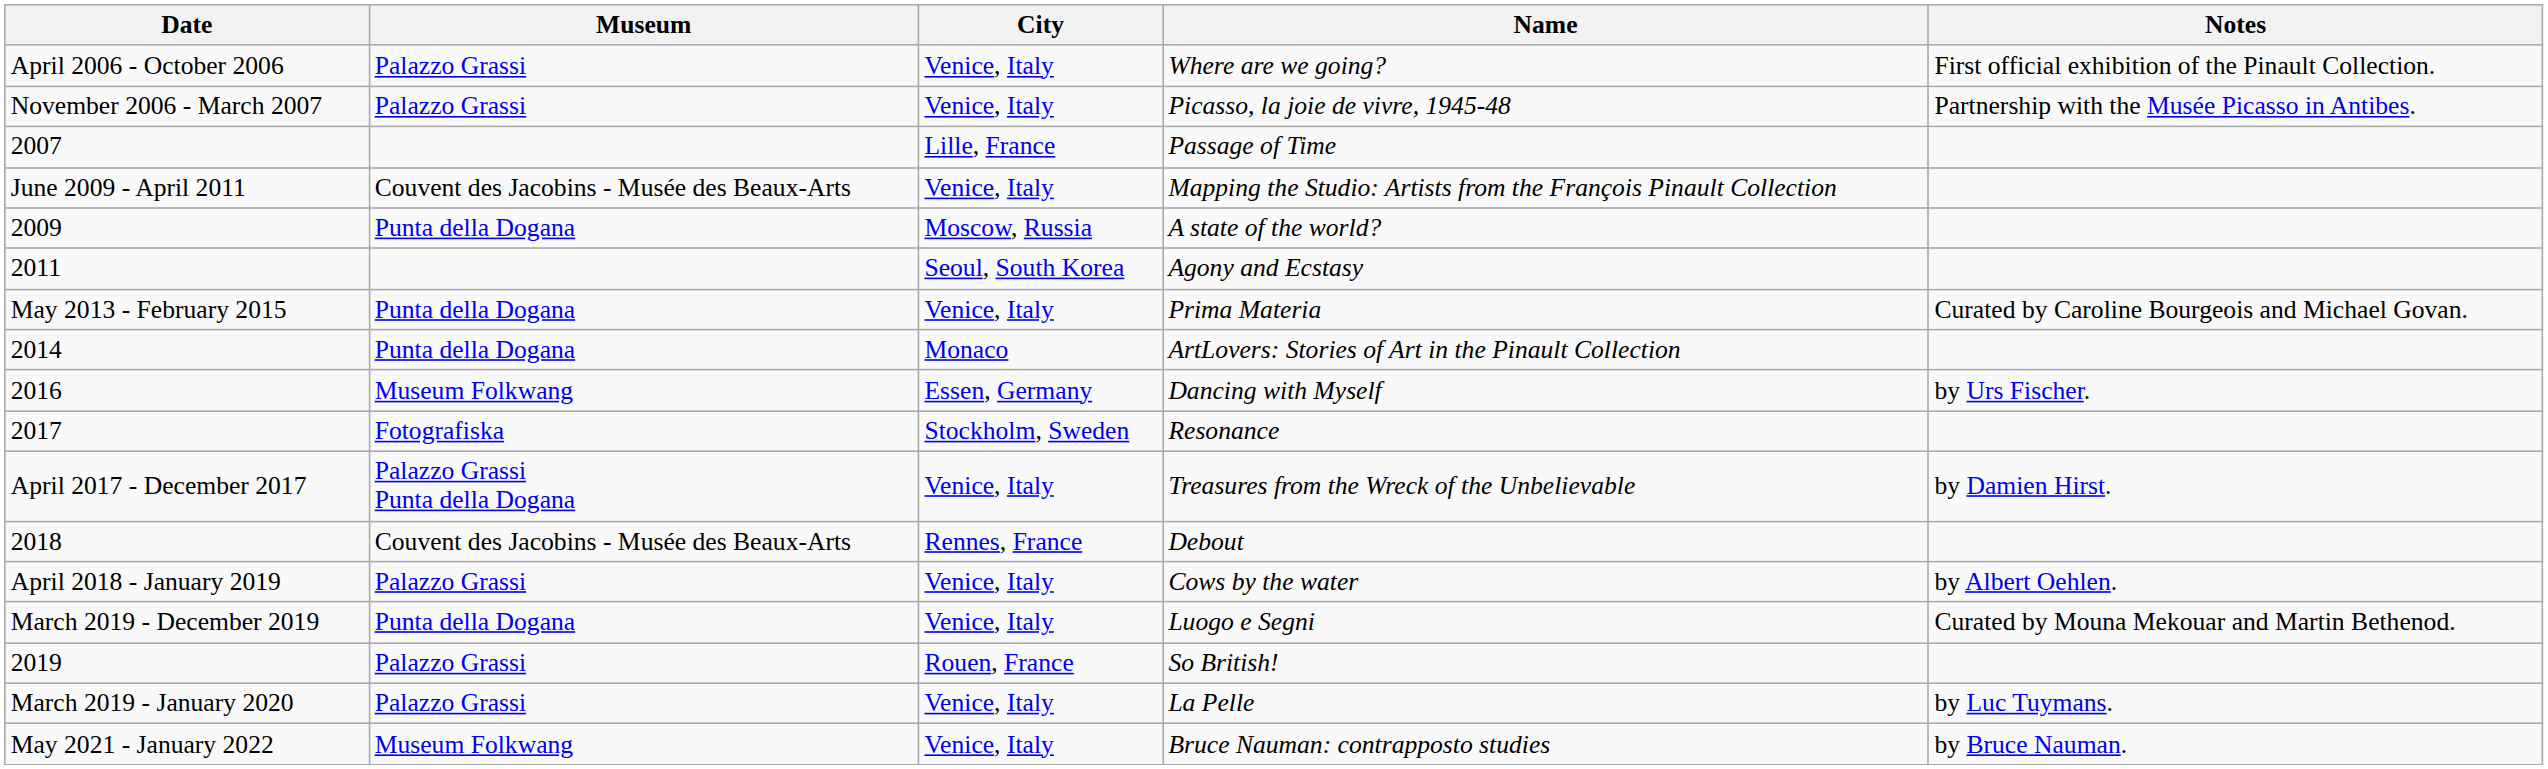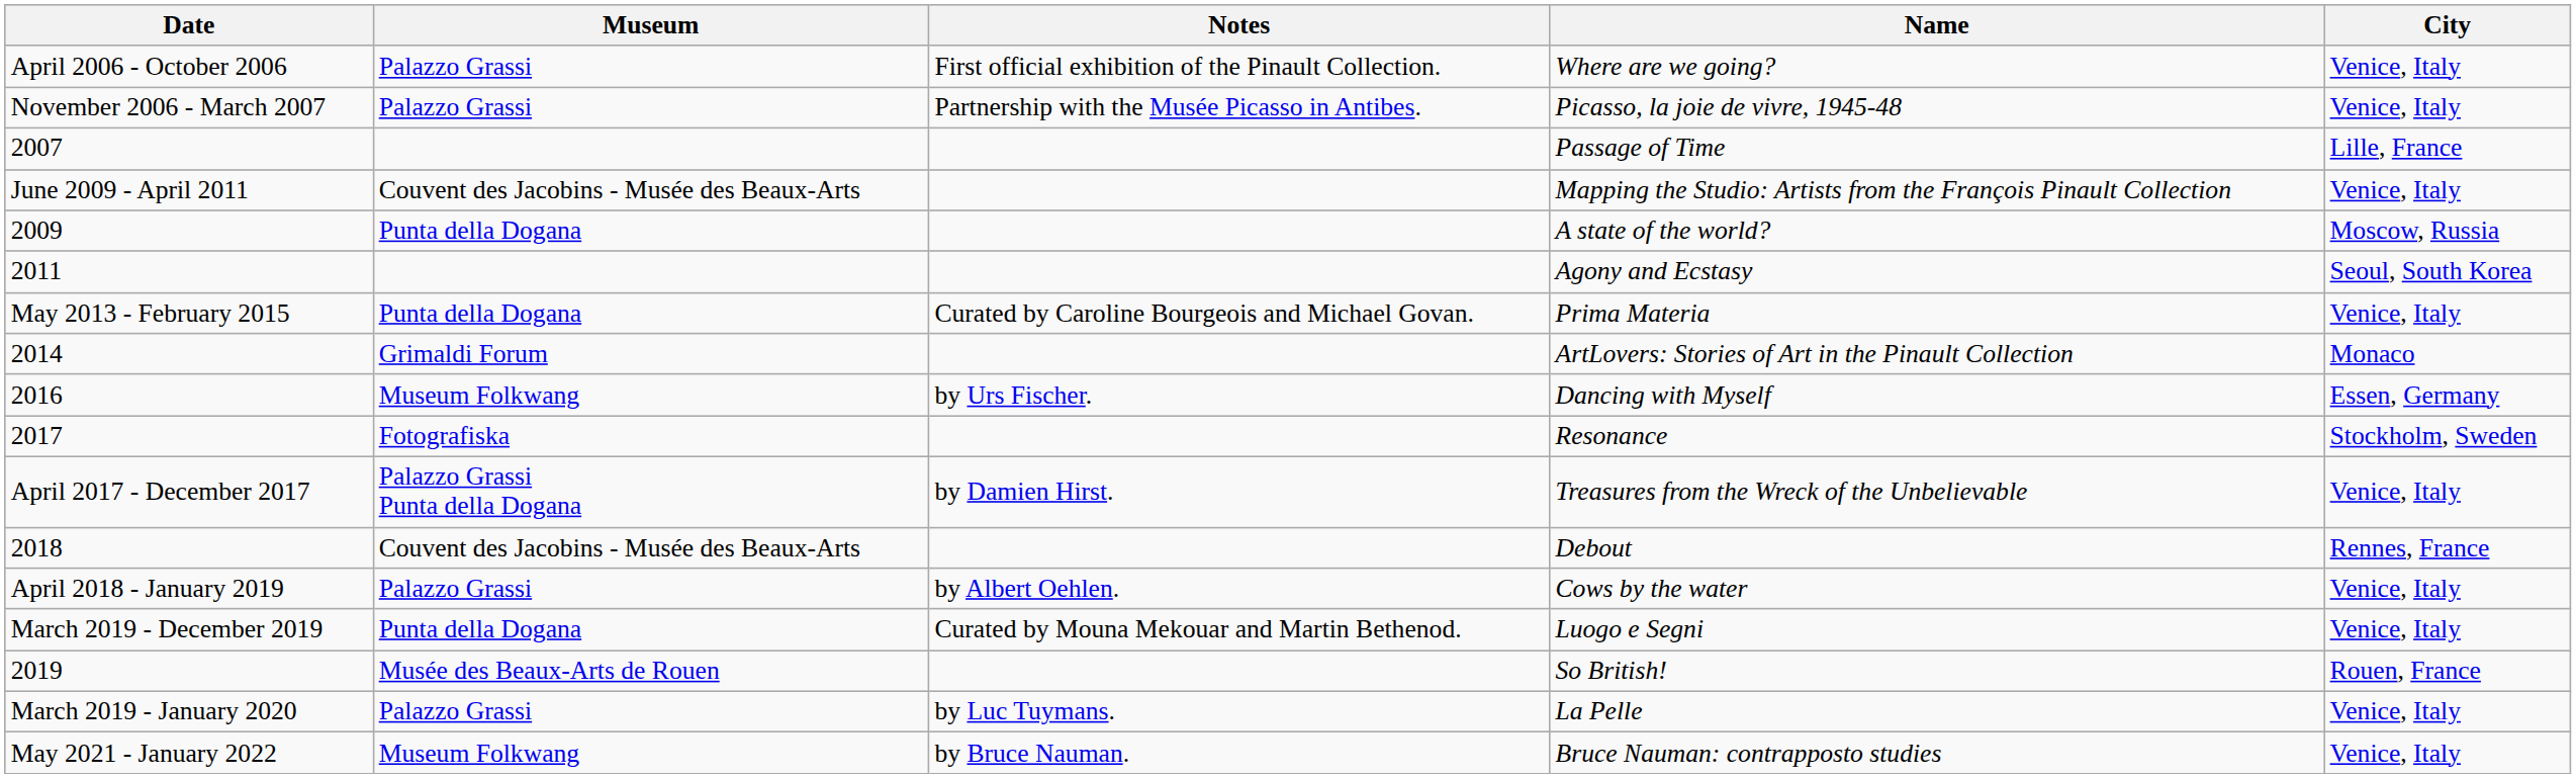 <table class="wikitable" style="width: 80%; height: 14em;">
 <tr>
 <th>Date</th>
 <th>Museum</th>
+<th>Notes</th>
+<th>Name</th>
 <th>City</th>
-<th>Name</th>
-<th>Notes</th>
 </tr>
 <tr>
 <td>April 2006 - October 2006</td>
 <td><a href='#'>Palazzo Grassi</a></td>
+<td>First official exhibition of the Pinault Collection.</td>
+<td><em>Where are we going?</em></td>
 <td><a href='#'>Venice</a>, <a href='#'>Italy</a></td>
-<td><em>Where are we going?</em></td>
-<td>First official exhibition of the Pinault Collection.</td>
 </tr>
 <tr>
 <td>November 2006 - March 2007</td>
 <td><a href='#'>Palazzo Grassi</a></td>
+<td>Partnership with the <a href='#'>Musée Picasso in Antibes</a>.</td>
+<td><em>Picasso, la joie de vivre, 1945-48</em></td>
 <td><a href='#'>Venice</a>, <a href='#'>Italy</a></td>
-<td><em>Picasso, la joie de vivre, 1945-48</em></td>
-<td>Partnership with the <a href='#'>Musée Picasso in Antibes</a>.</td>
 </tr>
 <tr>
 <td>2007</td>
 <td></td>
+<td></td>
+<td><em>Passage of Time</em></td>
 <td><a href='#'>Lille</a>, <a href='#'>France</a></td>
-<td><em>Passage of Time</em></td>
-<td></td>
 </tr>
 <tr>
 <td>June 2009 - April 2011</td>
 <td>Couvent des Jacobins - Musée des Beaux-Arts</td>
+<td></td>
+<td><em>Mapping the Studio: Artists from the François Pinault Collection</em></td>
 <td><a href='#'>Venice</a>, <a href='#'>Italy</a></td>
-<td><em>Mapping the Studio: Artists from the François Pinault Collection</em></td>
-<td></td>
 </tr>
 <tr>
 <td>2009</td>
 <td><a href='#'>Punta della Dogana</a></td>
+<td></td>
+<td><em>A state of the world?</em></td>
 <td><a href='#'>Moscow</a>, <a href='#'>Russia</a></td>
-<td><em>A state of the world?</em></td>
-<td></td>
 </tr>
 <tr>
 <td>2011</td>
 <td></td>
+<td></td>
+<td><em>Agony and Ecstasy</em></td>
 <td><a href='#'>Seoul</a>, <a href='#'>South Korea</a></td>
-<td><em>Agony and Ecstasy</em></td>
-<td></td>
 </tr>
 <tr>
 <td>May 2013 - February 2015</td>
 <td><a href='#'>Punta della Dogana</a></td>
+<td>Curated by Caroline Bourgeois and Michael Govan.</td>
+<td><em>Prima Materia</em></td>
 <td><a href='#'>Venice</a>, <a href='#'>Italy</a></td>
-<td><em>Prima Materia</em></td>
-<td>Curated by Caroline Bourgeois and Michael Govan.</td>
 </tr>
 <tr>
 <td>2014</td>
-<td><a href='#'>Punta della Dogana</a></td>
+<td><a href='#'>Grimaldi Forum</a></td>
+<td></td>
+<td><em>ArtLovers: Stories of Art in the Pinault Collection</em></td>
 <td><a href='#'>Monaco</a></td>
-<td><em>ArtLovers: Stories of Art in the Pinault Collection</em></td>
-<td></td>
 </tr>
 <tr>
 <td>2016</td>
 <td><a href='#'>Museum Folkwang</a></td>
+<td>by <a href='#'>Urs Fischer</a>.</td>
+<td><em>Dancing with Myself</em></td>
 <td><a href='#'>Essen</a>, <a href='#'>Germany</a></td>
-<td><em>Dancing with Myself</em></td>
-<td>by <a href='#'>Urs Fischer</a>.</td>
 </tr>
 <tr>
 <td>2017</td>
 <td><a href='#'>Fotografiska</a></td>
+<td></td>
+<td><em>Resonance</em></td>
 <td><a href='#'>Stockholm</a>, <a href='#'>Sweden</a></td>
-<td><em>Resonance</em></td>
-<td></td>
 </tr>
 <tr>
 <td>April 2017 - December 2017</td>
 <td><a href='#'>Palazzo Grassi</a><br><a href='#'>Punta della Dogana</a></td>
+<td>by <a href='#'>Damien Hirst</a>.</td>
+<td><em>Treasures from the Wreck of the Unbelievable</em></td>
 <td><a href='#'>Venice</a>, <a href='#'>Italy</a></td>
-<td><em>Treasures from the Wreck of the Unbelievable</em></td>
-<td>by <a href='#'>Damien Hirst</a>.</td>
 </tr>
 <tr>
 <td>2018</td>
 <td>Couvent des Jacobins - Musée des Beaux-Arts</td>
+<td></td>
+<td><em>Debout</em></td>
 <td><a href='#'>Rennes</a>, <a href='#'>France</a></td>
-<td><em>Debout</em></td>
-<td></td>
 </tr>
 <tr>
 <td>April 2018 - January 2019</td>
 <td><a href='#'>Palazzo Grassi</a></td>
+<td>by <a href='#'>Albert Oehlen</a>.</td>
+<td><em>Cows by the water</em></td>
 <td><a href='#'>Venice</a>, <a href='#'>Italy</a></td>
-<td><em>Cows by the water</em></td>
-<td>by <a href='#'>Albert Oehlen</a>.</td>
 </tr>
 <tr>
 <td>March 2019 - December 2019</td>
 <td><a href='#'>Punta della Dogana</a></td>
+<td>Curated by Mouna Mekouar and Martin Bethenod.</td>
+<td><em>Luogo e Segni</em></td>
 <td><a href='#'>Venice</a>, <a href='#'>Italy</a></td>
-<td><em>Luogo e Segni</em></td>
-<td>Curated by Mouna Mekouar and Martin Bethenod.</td>
 </tr>
 <tr>
 <td>2019</td>
-<td><a href='#'>Palazzo Grassi</a></td>
+<td><a href='#'>Musée des Beaux-Arts de Rouen</a></td>
+<td></td>
+<td><em>So British!</em></td>
 <td><a href='#'>Rouen</a>, <a href='#'>France</a></td>
-<td><em>So British!</em></td>
-<td></td>
 </tr>
 <tr>
 <td>March 2019 - January 2020</td>
 <td><a href='#'>Palazzo Grassi</a></td>
+<td>by <a href='#'>Luc Tuymans</a>.</td>
+<td><em>La Pelle</em></td>
 <td><a href='#'>Venice</a>, <a href='#'>Italy</a></td>
-<td><em>La Pelle</em></td>
-<td>by <a href='#'>Luc Tuymans</a>.</td>
 </tr>
 <tr>
 <td>May 2021 - January 2022</td>
 <td><a href='#'>Museum Folkwang</a></td>
+<td>by <a href='#'>Bruce Nauman</a>.</td>
+<td><em>Bruce Nauman: contrapposto studies</em></td>
 <td><a href='#'>Venice</a>, <a href='#'>Italy</a></td>
-<td><em>Bruce Nauman: contrapposto studies</em></td>
-<td>by <a href='#'>Bruce Nauman</a>.</td>
 </tr>
 </table>
